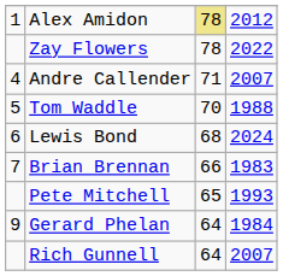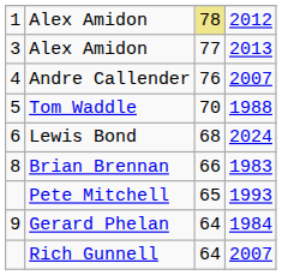 <table class="wikitable">
 <tr>
 </tr>
 <tr>
 <td>1</td>
 <td>Alex Amidon</td>
 <td style="background: khaki;">78</td>
 <td><a href='#'>2012</a></td>
 </tr>
 <tr>
-<td></td>
-<td><a href='#'>Zay Flowers</a></td>
-<td>78</td>
-<td><a href='#'>2022</a></td>
+<td>3</td>
+<td>Alex Amidon</td>
+<td>77</td>
+<td><a href='#'>2013</a></td>
 </tr>
 <tr>
 <td>4</td>
 <td>Andre Callender</td>
-<td>71</td>
+<td>76</td>
 <td><a href='#'>2007</a></td>
 </tr>
 <tr>
 <td>5</td>
 <td><a href='#'>Tom Waddle</a></td>
 <td>70</td>
 <td><a href='#'>1988</a></td>
 </tr>
 <tr>
 <td>6</td>
 <td>Lewis Bond</td>
 <td>68</td>
 <td><a href='#'>2024</a></td>
 </tr>
 <tr>
-<td>7</td>
+<td>8</td>
 <td><a href='#'>Brian Brennan</a></td>
 <td>66</td>
 <td><a href='#'>1983</a></td>
 </tr>
 <tr>
 <td></td>
 <td><a href='#'>Pete Mitchell</a></td>
 <td>65</td>
 <td><a href='#'>1993</a></td>
 </tr>
 <tr>
 <td>9</td>
 <td><a href='#'>Gerard Phelan</a></td>
 <td>64</td>
 <td><a href='#'>1984</a></td>
 </tr>
 <tr>
 <td></td>
 <td><a href='#'>Rich Gunnell</a></td>
 <td>64</td>
 <td><a href='#'>2007</a></td>
 </tr>
 </table>
